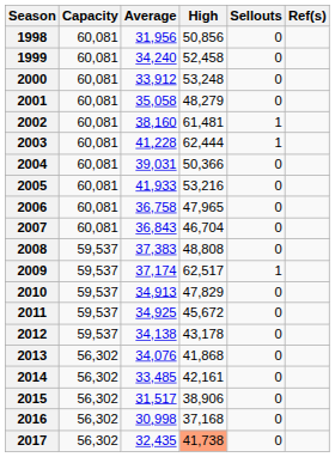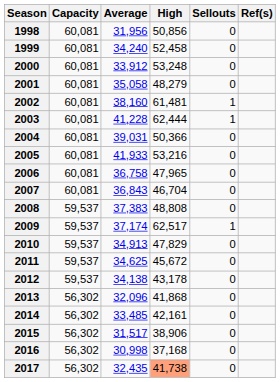 <table class="wikitable">
 <tr>
 <th scope=col>Season</th>
 <th scope=col>Capacity</th>
 <th scope=col>Average</th>
 <th scope=col>High</th>
 <th scope=col>Sellouts</th>
 <th scope=col>Ref(s)</th>
 </tr>
 <tr>
 <th scope=row>1998</th>
 <td align=right>60,081</td>
 <td align=right><a href='#'>31,956</a></td>
 <td align=right>50,856</td>
 <td align=right>0</td>
 <td align=center></td>
 </tr>
 <tr>
 <th scope=row>1999</th>
 <td align=right>60,081</td>
 <td align=right><a href='#'>34,240</a></td>
 <td align=right>52,458</td>
 <td align=right>0</td>
 <td align=center></td>
 </tr>
 <tr>
 <th scope=row>2000</th>
 <td align=right>60,081</td>
 <td align=right><a href='#'>33,912</a></td>
 <td align=right>53,248</td>
 <td align=right>0</td>
 <td align=center></td>
 </tr>
 <tr>
 <th scope=row>2001</th>
 <td align=right>60,081</td>
 <td align=right><a href='#'>35,058</a></td>
 <td align=right>48,279</td>
 <td align=right>0</td>
 <td align=center></td>
 </tr>
 <tr>
 <th scope=row>2002</th>
 <td align=right>60,081</td>
 <td align=right><a href='#'>38,160</a></td>
 <td align=right>61,481</td>
 <td align=right>1</td>
 <td align=center></td>
 </tr>
 <tr>
 <th scope=row>2003</th>
 <td align=right>60,081</td>
 <td align=right><a href='#'>41,228</a></td>
 <td align=right>62,444</td>
 <td align=right>1</td>
 <td align=center></td>
 </tr>
 <tr>
 <th scope=row>2004</th>
 <td align=right>60,081</td>
 <td align=right><a href='#'>39,031</a></td>
 <td align=right>50,366</td>
 <td align=right>0</td>
 <td align=center></td>
 </tr>
 <tr>
 <th scope=row>2005</th>
 <td align=right>60,081</td>
 <td align=right><a href='#'>41,933</a></td>
 <td align=right>53,216</td>
 <td align=right>0</td>
 <td align=center></td>
 </tr>
 <tr>
 <th scope=row>2006</th>
 <td align=right>60,081</td>
 <td align=right><a href='#'>36,758</a></td>
 <td align=right>47,965</td>
 <td align=right>0</td>
 <td align=center></td>
 </tr>
 <tr>
 <th scope=row>2007</th>
 <td align=right>60,081</td>
 <td align=right><a href='#'>36,843</a></td>
 <td align=right>46,704</td>
 <td align=right>0</td>
 <td align=center></td>
 </tr>
 <tr>
 <th scope=row>2008</th>
 <td align=right>59,537</td>
 <td align=right><a href='#'>37,383</a></td>
 <td align=right>48,808</td>
 <td align=right>0</td>
 <td align=center></td>
 </tr>
 <tr>
 <th scope=row>2009</th>
 <td align=right>59,537</td>
 <td align=right><a href='#'>37,174</a></td>
 <td align=right>62,517</td>
 <td align=right>1</td>
 <td align=center></td>
 </tr>
 <tr>
 <th scope=row>2010</th>
 <td align=right>59,537</td>
 <td align=right><a href='#'>34,913</a></td>
 <td align=right>47,829</td>
 <td align=right>0</td>
 <td align=center></td>
 </tr>
 <tr>
 <th scope=row>2011</th>
 <td align=right>59,537</td>
-<td align=right><a href='#'>34,925</a></td>
+<td align=right><a href='#'>34,625</a></td>
 <td align=right>45,672</td>
 <td align=right>0</td>
 <td align=center></td>
 </tr>
 <tr>
 <th scope=row>2012</th>
 <td align=right>59,537</td>
 <td align=right><a href='#'>34,138</a></td>
 <td align=right>43,178</td>
 <td align=right>0</td>
 <td align=center></td>
 </tr>
 <tr>
 <th scope=row>2013</th>
 <td align=right>56,302</td>
-<td align=right><a href='#'>34,076</a></td>
+<td align=right><a href='#'>32,096</a></td>
 <td align=right>41,868</td>
 <td align=right>0</td>
 <td></td>
 </tr>
 <tr>
 <th scope=row>2014</th>
 <td align=right>56,302</td>
 <td align=right><a href='#'>33,485</a></td>
 <td align=right>42,161</td>
 <td align=right>0</td>
 <td></td>
 </tr>
 <tr>
 <th scope=row>2015</th>
 <td align=right>56,302</td>
 <td align=right><a href='#'>31,517</a></td>
 <td align=right>38,906</td>
 <td align=right>0</td>
 <td></td>
 </tr>
 <tr>
 <th scope=row>2016</th>
 <td align=right>56,302</td>
 <td align=right><a href='#'>30,998</a></td>
 <td align=right>37,168</td>
 <td align=right>0</td>
 <td></td>
 </tr>
 <tr>
 <th scope=row>2017</th>
 <td align=right>56,302</td>
 <td align=right><a href='#'>32,435</a></td>
 <td align=right style="background: lightsalmon;">41,738</td>
 <td align=right>0</td>
 </tr>
 </table>
